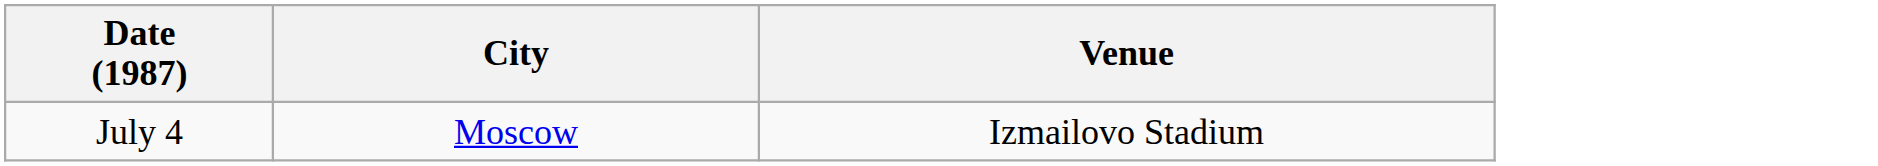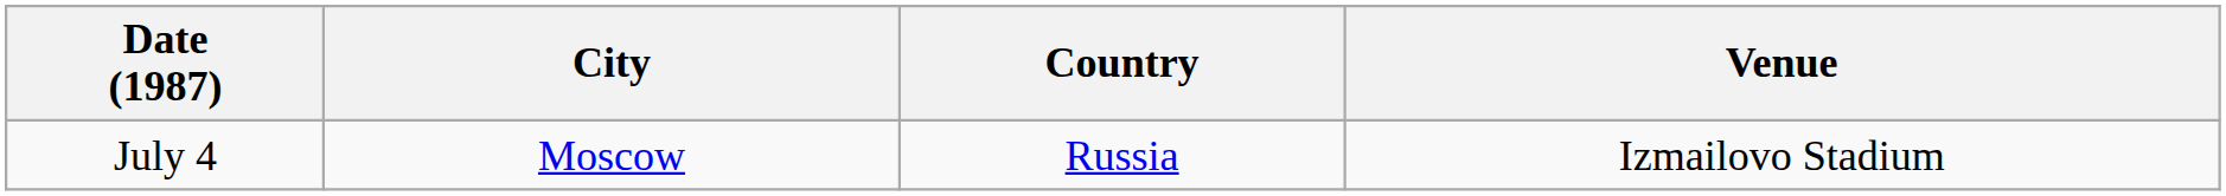 <table class="wikitable sortable plainrowheaders" style="text-align:center;">
 <tr>
 <th scope="col" style="width:7em;">Date<br>(1987)</th>
 <th scope="col" style="width:13em;">City</th>
+<th scope="col" style="width:10em;">Country</th>
 <th scope="col" style="width:20em;">Venue</th>
 </tr>
 <tr>
 <td>July 4</td>
 <td><a href='#'>Moscow</a></td>
+<td><a href='#'>Russia</a></td>
 <td>Izmailovo Stadium</td>
 </tr>
 </table>
